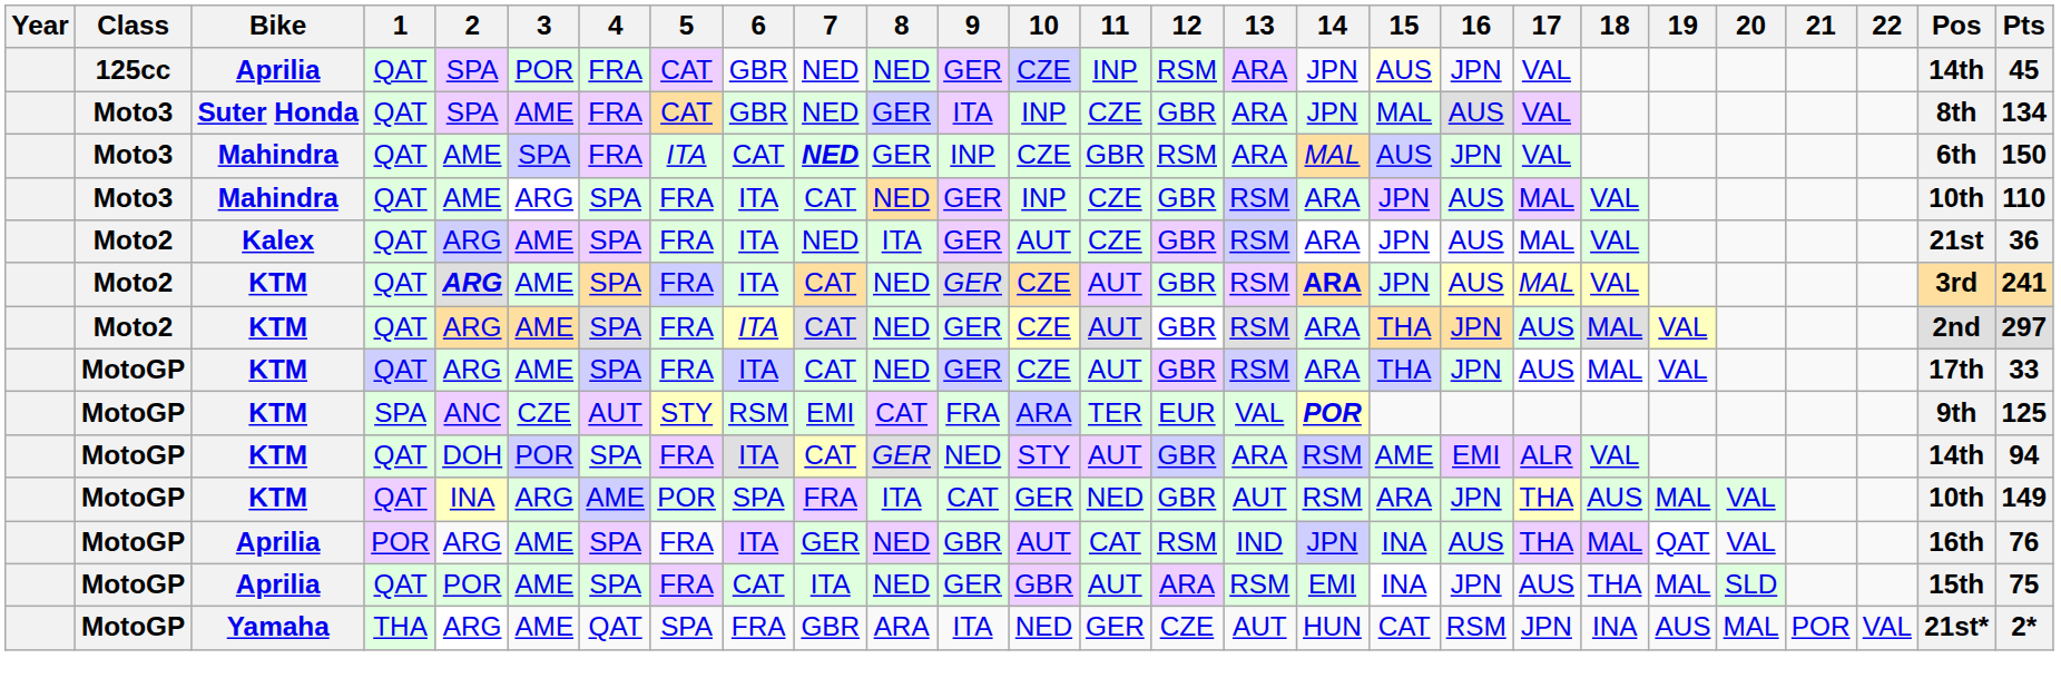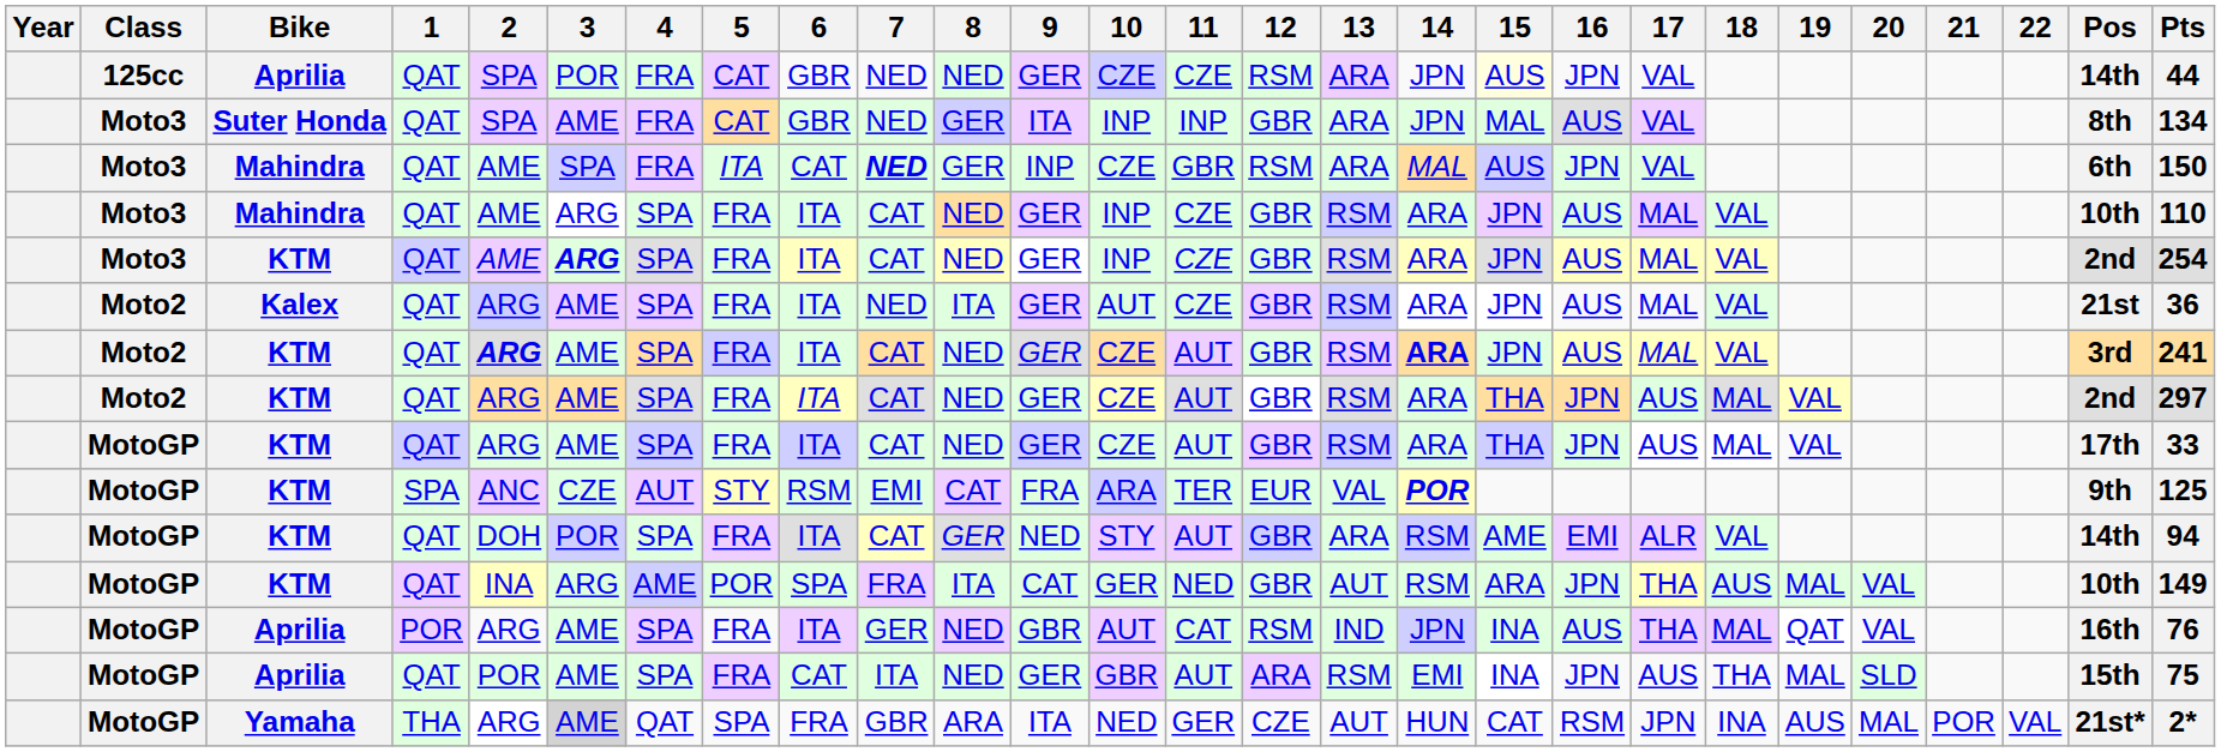 <table class="wikitable" style="text-align:center;">
 <tr>
 <th>Year</th>
 <th>Class</th>
 <th>Bike</th>
 <th>1</th>
 <th>2</th>
 <th>3</th>
 <th>4</th>
 <th>5</th>
 <th>6</th>
 <th>7</th>
 <th>8</th>
 <th>9</th>
 <th>10</th>
 <th>11</th>
 <th>12</th>
 <th>13</th>
 <th>14</th>
 <th>15</th>
 <th>16</th>
 <th>17</th>
 <th>18</th>
 <th>19</th>
 <th>20</th>
 <th>21</th>
 <th>22</th>
 <th>Pos</th>
 <th>Pts</th>
 </tr>
 <tr>
 <th></th>
 <th>125cc</th>
 <th><a href='#'>Aprilia</a></th>
 <td style="background:#DFFFDF;"><a href='#'>QAT</a><br></td>
 <td style="background:#EFCFFF;"><a href='#'>SPA</a><br></td>
 <td style="background:#DFFFDF;"><a href='#'>POR</a><br></td>
 <td style="background:#DFFFDF;"><a href='#'>FRA</a><br></td>
 <td style="background:#EFCFFF;"><a href='#'>CAT</a><br></td>
 <td><a href='#'>GBR</a></td>
 <td><a href='#'>NED</a></td>
 <td style="background:#dfffdf;"><a href='#'>NED</a><br></td>
 <td style="background:#EFCFFF;"><a href='#'>GER</a><br></td>
 <td style="background:#CFCFFF;"><a href='#'>CZE</a><br></td>
-<td style="background:#DFFFDF;"><a href='#'>INP</a><br></td>
+<td style="background:#DFFFDF;"><a href='#'>CZE</a><br></td>
 <td style="background:#DFFFDF;"><a href='#'>RSM</a><br></td>
 <td style="background:#EFCFFF;"><a href='#'>ARA</a><br></td>
 <td><a href='#'>JPN</a></td>
 <td style="background: lightyellow;"><a href='#'>AUS</a></td>
 <td><a href='#'>JPN</a></td>
 <td><a href='#'>VAL</a></td>
 <td></td>
 <td></td>
 <td></td>
 <td></td>
 <td></td>
 <th>14th</th>
-<th>45</th>
+<th>44</th>
 </tr>
 <tr>
 <th></th>
 <th>Moto3</th>
 <th><a href='#'>Suter</a> <a href='#'>Honda</a></th>
 <td style="background:#DFFFDF;"><a href='#'>QAT</a><br></td>
 <td style="background:#EFCFFF;"><a href='#'>SPA</a><br></td>
 <td style="background:#efcfff;"><a href='#'>AME</a><br></td>
 <td style="background:#EFCFFF;"><a href='#'>FRA</a><br></td>
 <td style="background:#FFDF9F;"><a href='#'>CAT</a><br></td>
 <td style="background:#DFFFDF;"><a href='#'>GBR</a><br></td>
 <td style="background:#DFFFDF;"><a href='#'>NED</a><br></td>
 <td style="background:#CFCFFF;"><a href='#'>GER</a><br></td>
 <td style="background:#EFCFFF;"><a href='#'>ITA</a><br></td>
 <td style="background:#DFFFDF;"><a href='#'>INP</a><br></td>
-<td style="background:#DFFFDF;"><a href='#'>CZE</a><br></td>
+<td style="background:#DFFFDF;"><a href='#'>INP</a><br></td>
 <td style="background:#dfffdf;"><a href='#'>GBR</a><br></td>
 <td style="background:#DFFFDF;"><a href='#'>ARA</a><br></td>
 <td style="background:#DFFFDF;"><a href='#'>JPN</a><br></td>
 <td style="background:#DFFFDF;"><a href='#'>MAL</a><br></td>
 <td style="background:#DFDFDF;"><a href='#'>AUS</a><br></td>
 <td style="background:#EFCFFF;"><a href='#'>VAL</a><br></td>
 <td></td>
 <td></td>
 <td></td>
 <td></td>
 <td></td>
 <th>8th</th>
 <th>134</th>
 </tr>
 <tr>
 <th></th>
 <th>Moto3</th>
 <th><a href='#'>Mahindra</a></th>
 <td style="background:#dfffdf;"><a href='#'>QAT</a><br></td>
 <td style="background:#dfffdf;"><a href='#'>AME</a><br></td>
 <td style="background:#CFCFFF;"><a href='#'>SPA</a><br></td>
 <td style="background:#EFCFFF;"><a href='#'>FRA</a><br></td>
 <td style="background:#dfffdf;"><em><a href='#'>ITA</a></em><br></td>
 <td style="background:#dfffdf;"><a href='#'>CAT</a><br></td>
 <td style="background:#dfffdf;"><strong><em><a href='#'>NED</a></em></strong><br></td>
 <td style="background:#dfffdf;"><a href='#'>GER</a><br></td>
 <td style="background:#dfffdf;"><a href='#'>INP</a><br></td>
 <td style="background:#dfffdf;"><a href='#'>CZE</a><br></td>
 <td style="background:#dfffdf;"><a href='#'>GBR</a><br></td>
 <td style="background:#dfffdf;"><a href='#'>RSM</a><br></td>
 <td style="background:#dfffdf;"><a href='#'>ARA</a><br></td>
 <td style="background:#ffdf9f;"><em><a href='#'>MAL</a></em><br></td>
 <td style="background:#CFCFFF;"><a href='#'>AUS</a><br></td>
 <td style="background:#dfffdf;"><a href='#'>JPN</a><br></td>
 <td style="background:#dfffdf;"><a href='#'>VAL</a><br></td>
 <td></td>
 <td></td>
 <td></td>
 <td></td>
 <td></td>
 <th>6th</th>
 <th>150</th>
 </tr>
 <tr>
 <th></th>
 <th>Moto3</th>
 <th><a href='#'>Mahindra</a></th>
 <td style="background:#dfffdf;"><a href='#'>QAT</a><br></td>
 <td style="background:#dfffdf;"><a href='#'>AME</a><br></td>
 <td style="background:#ffffff;"><a href='#'>ARG</a><br></td>
 <td style="background:#dfffdf;"><a href='#'>SPA</a><br></td>
 <td style="background:#dfffdf;"><a href='#'>FRA</a><br></td>
 <td style="background:#dfffdf;"><a href='#'>ITA</a><br></td>
 <td style="background:#dfffdf;"><a href='#'>CAT</a><br></td>
 <td style="background:#ffdf9f;"><a href='#'>NED</a><br></td>
 <td style="background:#efcfff;"><a href='#'>GER</a><br></td>
 <td style="background:#dfffdf;"><a href='#'>INP</a><br></td>
 <td style="background:#dfffdf;"><a href='#'>CZE</a><br></td>
 <td style="background:#dfffdf;"><a href='#'>GBR</a><br></td>
 <td style="background:#cfcfff;"><a href='#'>RSM</a><br></td>
 <td style="background:#dfffdf;"><a href='#'>ARA</a><br></td>
 <td style="background:#efcfff;"><a href='#'>JPN</a><br></td>
 <td style="background:#dfffdf;"><a href='#'>AUS</a><br></td>
 <td style="background:#efcfff;"><a href='#'>MAL</a><br></td>
 <td style="background:#dfffdf;"><a href='#'>VAL</a><br></td>
 <td></td>
 <td></td>
 <td></td>
 <td></td>
 <th>10th</th>
 <th>110</th>
+</tr>
+<tr>
+<th></th>
+<th>Moto3</th>
+<th><a href='#'>KTM</a></th>
+<td style="background:#cfcfff;"><a href='#'>QAT</a><br></td>
+<td style="background:#efcfff;"><em><a href='#'>AME</a></em><br></td>
+<td style="background:#dfffdf;"><strong><em><a href='#'>ARG</a></em></strong><br></td>
+<td style="background:#dfdfdf;"><a href='#'>SPA</a><br></td>
+<td style="background:#dfffdf;"><a href='#'>FRA</a><br></td>
+<td style="background:#ffffbf;"><a href='#'>ITA</a><br></td>
+<td style="background:#dfffdf;"><a href='#'>CAT</a><br></td>
+<td style="background:#ffffbf;"><a href='#'>NED</a><br></td>
+<td style="background:#ffffff;"><a href='#'>GER</a><br></td>
+<td style="background:#dfffdf;"><a href='#'>INP</a><br></td>
+<td style="background:#dfffdf;"><em><a href='#'>CZE</a></em><br></td>
+<td style="background:#dfffdf;"><a href='#'>GBR</a><br></td>
+<td style="background:#dfdfdf;"><a href='#'>RSM</a><br></td>
+<td style="background:#ffffbf;"><a href='#'>ARA</a><br></td>
+<td style="background:#dfdfdf;"><a href='#'>JPN</a><br></td>
+<td style="background:#ffffbf;"><a href='#'>AUS</a><br></td>
+<td style="background:#ffffbf;"><a href='#'>MAL</a><br></td>
+<td style="background:#ffffbf;"><a href='#'>VAL</a><br></td>
+<td></td>
+<td></td>
+<td></td>
+<td></td>
+<th style="background:#dfdfdf;">2nd</th>
+<th style="background:#dfdfdf;">254</th>
 </tr>
 <tr>
 <th></th>
 <th>Moto2</th>
 <th><a href='#'>Kalex</a></th>
 <td style="background:#dfffdf;"><a href='#'>QAT</a><br></td>
 <td style="background:#cfcfff;"><a href='#'>ARG</a><br></td>
 <td style="background:#efcfff;"><a href='#'>AME</a><br></td>
 <td style="background:#efcfff;"><a href='#'>SPA</a><br></td>
 <td style="background:#dfffdf;"><a href='#'>FRA</a><br></td>
 <td style="background:#dfffdf;"><a href='#'>ITA</a><br></td>
 <td style="background:#DFFFDF;"><a href='#'>NED</a><br></td>
 <td style="background:#DFFFDF;"><a href='#'>ITA</a><br></td>
 <td style="background:#efcfff;"><a href='#'>GER</a><br></td>
 <td style="background:#dfffdf;"><a href='#'>AUT</a><br></td>
 <td style="background:#dfffdf;"><a href='#'>CZE</a><br></td>
 <td style="background:#efcfff;"><a href='#'>GBR</a><br></td>
 <td style="background:#cfcfff;"><a href='#'>RSM</a><br></td>
 <td style="background:#ffffff;"><a href='#'>ARA</a><br></td>
 <td style="background:#ffffff;"><a href='#'>JPN</a><br></td>
 <td><a href='#'>AUS</a></td>
 <td><a href='#'>MAL</a></td>
 <td style="background:#dfffdf;"><a href='#'>VAL</a><br></td>
 <td></td>
 <td></td>
 <td></td>
 <td></td>
 <th>21st</th>
 <th>36</th>
 </tr>
 <tr>
 <th></th>
 <th>Moto2</th>
 <th><a href='#'>KTM</a></th>
 <td style="background:#dfffdf;"><a href='#'>QAT</a><br></td>
 <td style="background:#dfdfdf;"><strong><em><a href='#'>ARG</a></em></strong><br></td>
 <td style="background:#dfffdf;"><a href='#'>AME</a><br></td>
 <td style="background:#ffdf9f;"><a href='#'>SPA</a><br></td>
 <td style="background:#cfcfff;"><a href='#'>FRA</a><br></td>
 <td style="background:#dfffdf;"><a href='#'>ITA</a><br></td>
 <td style="background:#ffdf9f;"><a href='#'>CAT</a><br></td>
 <td style="background:#dfffdf;"><a href='#'>NED</a><br></td>
 <td style="background:#dfdfdf;"><em><a href='#'>GER</a></em><br></td>
 <td style="background:#ffdf9f;"><a href='#'>CZE</a><br></td>
 <td style="background:#efcfff;"><a href='#'>AUT</a><br></td>
 <td style="background:#dfffdf;"><a href='#'>GBR</a><br></td>
 <td style="background:#efcfff;"><a href='#'>RSM</a><br></td>
 <td style="background:#ffdf9f;"><strong><a href='#'>ARA</a></strong><br></td>
 <td style="background:#dfffdf;"><a href='#'>JPN</a><br></td>
 <td style="background:#ffffbf;"><a href='#'>AUS</a><br></td>
 <td style="background:#ffffbf;"><em><a href='#'>MAL</a></em><br></td>
 <td style="background:#ffffbf;"><a href='#'>VAL</a><br></td>
 <td></td>
 <td></td>
 <td></td>
 <td></td>
 <th style="background:#ffdf9f">3rd</th>
 <th style="background:#ffdf9f">241</th>
 </tr>
 <tr>
 <th></th>
 <th>Moto2</th>
 <th><a href='#'>KTM</a></th>
 <td style="background:#DFFFDF;"><a href='#'>QAT</a><br></td>
 <td style="background:#FFDF9F;"><a href='#'>ARG</a><br></td>
 <td style="background:#FFDF9F;"><a href='#'>AME</a><br></td>
 <td style="background:#DFDFDF;"><a href='#'>SPA</a><br></td>
 <td style="background:#DFFFDF;"><a href='#'>FRA</a><br></td>
 <td style="background:#FFFFBF;"><em><a href='#'>ITA</a></em><br></td>
 <td style="background:#DFDFDF;"><a href='#'>CAT</a><br></td>
 <td style="background:#DFFFDF;"><a href='#'>NED</a><br></td>
 <td style="background:#DFFFDF;"><a href='#'>GER</a><br></td>
 <td style="background:#ffffbf;"><a href='#'>CZE</a><br></td>
 <td style="background:#DFDFDF;"><a href='#'>AUT</a><br></td>
 <td style="background:#FFFFFF;"><a href='#'>GBR</a><br></td>
 <td style="background:#DFDFDF;"><a href='#'>RSM</a><br></td>
 <td style="background:#DFFFDF;"><a href='#'>ARA</a><br></td>
 <td style="background:#FFDF9F;"><a href='#'>THA</a><br></td>
 <td style="background:#FFDF9F;"><a href='#'>JPN</a><br></td>
 <td style="background:#DFFFDF;"><a href='#'>AUS</a><br></td>
 <td style="background:#DFDFDF;"><a href='#'>MAL</a><br></td>
 <td style="background:#FFFFBF;"><a href='#'>VAL</a><br></td>
 <td></td>
 <td></td>
 <td></td>
 <th style="background:#DFDFDF;">2nd</th>
 <th style="background:#DFDFDF;">297</th>
 </tr>
 <tr>
 <th></th>
 <th>MotoGP</th>
 <th><a href='#'>KTM</a></th>
 <td style="background:#cfcfff;"><a href='#'>QAT</a><br></td>
 <td style="background:#dfffdf;"><a href='#'>ARG</a><br></td>
 <td style="background:#dfffdf;"><a href='#'>AME</a><br></td>
 <td style="background:#cfcfff;"><a href='#'>SPA</a><br></td>
 <td style="background:#dfffdf;"><a href='#'>FRA</a><br></td>
 <td style="background:#cfcfff;"><a href='#'>ITA</a><br></td>
 <td style="background:#dfffdf;"><a href='#'>CAT</a><br></td>
 <td style="background:#dfffdf;"><a href='#'>NED</a><br></td>
 <td style="background:#cfcfff;"><a href='#'>GER</a><br></td>
 <td style="background:#dfffdf;"><a href='#'>CZE</a><br></td>
 <td style="background:#dfffdf;"><a href='#'>AUT</a><br></td>
 <td style="background:#efcfff;"><a href='#'>GBR</a><br></td>
 <td style="background:#cfcfff;"><a href='#'>RSM</a><br></td>
 <td style="background:#dfffdf;"><a href='#'>ARA</a><br></td>
 <td style="background:#cfcfff;"><a href='#'>THA</a><br></td>
 <td style="background:#dfffdf;"><a href='#'>JPN</a><br></td>
 <td style="background:#ffffff;"><a href='#'>AUS</a><br></td>
 <td style="background:#ffffff;"><a href='#'>MAL</a><br></td>
 <td><a href='#'>VAL</a></td>
 <td></td>
 <td></td>
 <td></td>
 <th>17th</th>
 <th>33</th>
 </tr>
 <tr>
 <th></th>
 <th>MotoGP</th>
 <th><a href='#'>KTM</a></th>
 <td style="background:#dfffdf;"><a href='#'>SPA</a><br></td>
 <td style="background:#efcfff;"><a href='#'>ANC</a><br></td>
 <td style="background:#dfffdf;"><a href='#'>CZE</a><br></td>
 <td style="background:#efcfff;"><a href='#'>AUT</a><br></td>
 <td style="background:#ffffbf;"><a href='#'>STY</a><br></td>
 <td style="background:#dfffdf;"><a href='#'>RSM</a><br></td>
 <td style="background:#dfffdf;"><a href='#'>EMI</a><br></td>
 <td style="background:#efcfff;"><a href='#'>CAT</a><br></td>
 <td style="background:#dfffdf;"><a href='#'>FRA</a><br></td>
 <td style="background:#cfcfff;"><a href='#'>ARA</a><br></td>
 <td style="background:#dfffdf;"><a href='#'>TER</a><br></td>
 <td style="background:#dfffdf;"><a href='#'>EUR</a><br></td>
 <td style="background:#dfffdf;"><a href='#'>VAL</a><br></td>
 <td style="background:#ffffbf;"><strong><em><a href='#'>POR</a></em></strong><br></td>
 <td></td>
 <td></td>
 <td></td>
 <td></td>
 <td></td>
 <td></td>
 <td></td>
 <td></td>
 <th>9th</th>
 <th>125</th>
 </tr>
 <tr>
 <th></th>
 <th>MotoGP</th>
 <th><a href='#'>KTM</a></th>
 <td style="background:#dfffdf;"><a href='#'>QAT</a><br></td>
 <td style="background:#dfffdf;"><a href='#'>DOH</a><br></td>
 <td style="background:#cfcfff;"><a href='#'>POR</a><br></td>
 <td style="background:#dfffdf;"><a href='#'>SPA</a><br></td>
 <td style="background:#efcfff;"><a href='#'>FRA</a><br></td>
 <td style="background:#dfdfdf;"><a href='#'>ITA</a><br></td>
 <td style="background:#ffffbf;"><a href='#'>CAT</a><br></td>
 <td style="background:#dfdfdf;"><em><a href='#'>GER</a></em><br></td>
 <td style="background:#dfffdf;"><a href='#'>NED</a><br></td>
 <td style="background:#efcfff;"><a href='#'>STY</a><br></td>
 <td style="background:#efcfff;"><a href='#'>AUT</a><br></td>
 <td style="background:#cfcfff;"><a href='#'>GBR</a><br></td>
 <td style="background:#dfffdf;"><a href='#'>ARA</a><br></td>
 <td style="background:#cfcfff;"><a href='#'>RSM</a><br></td>
 <td style="background:#dfffdf;"><a href='#'>AME</a><br></td>
 <td style="background:#efcfff;"><a href='#'>EMI</a><br></td>
 <td style="background:#efcfff;"><a href='#'>ALR</a><br></td>
 <td style="background:#dfffdf;"><a href='#'>VAL</a><br></td>
 <td></td>
 <td></td>
 <td></td>
 <td></td>
 <th>14th</th>
 <th>94</th>
 </tr>
 <tr>
 <th></th>
 <th>MotoGP</th>
 <th><a href='#'>KTM</a></th>
 <td style="background:#efcfff;"><a href='#'>QAT</a><br></td>
 <td style="background:#ffffbf;"><a href='#'>INA</a><br></td>
 <td style="background:#dfffdf;"><a href='#'>ARG</a><br></td>
 <td style="background:#cfcfff;"><a href='#'>AME</a><br></td>
 <td style="background:#dfffdf;"><a href='#'>POR</a><br></td>
 <td style="background:#dfffdf;"><a href='#'>SPA</a><br></td>
 <td style="background:#efcfff;"><a href='#'>FRA</a><br></td>
 <td style="background:#dfffdf;"><a href='#'>ITA</a><br></td>
 <td style="background:#dfffdf;"><a href='#'>CAT</a><br></td>
 <td style="background:#dfffdf;"><a href='#'>GER</a><br></td>
 <td style="background:#dfffdf;"><a href='#'>NED</a><br></td>
 <td style="background:#dfffdf;"><a href='#'>GBR</a><br></td>
 <td style="background:#dfffdf;"><a href='#'>AUT</a><br></td>
 <td style="background:#dfffdf;"><a href='#'>RSM</a><br></td>
 <td style="background:#dfffdf;"><a href='#'>ARA</a><br></td>
 <td style="background:#dfffdf;"><a href='#'>JPN</a><br></td>
 <td style="background:#ffffbf;"><a href='#'>THA</a><br></td>
 <td style="background:#dfffdf;"><a href='#'>AUS</a><br></td>
 <td style="background:#dfffdf;"><a href='#'>MAL</a><br></td>
 <td style="background:#dfffdf;"><a href='#'>VAL</a><br></td>
 <td></td>
 <td></td>
 <th>10th</th>
 <th>149</th>
 </tr>
 <tr>
 <th></th>
 <th>MotoGP</th>
 <th><a href='#'>Aprilia</a></th>
 <td style="background:#efcfff;"><a href='#'>POR</a><br></td>
 <td><a href='#'>ARG</a></td>
 <td style="background:#dfffdf;"><a href='#'>AME</a><br></td>
 <td style="background:#efcfff;"><a href='#'>SPA</a><br></td>
 <td><a href='#'>FRA</a></td>
 <td style="background:#efcfff;"><a href='#'>ITA</a><br></td>
 <td style="background:#dfffdf;"><a href='#'>GER</a><br></td>
 <td style="background:#efcfff;"><a href='#'>NED</a><br></td>
 <td style="background:#dfffdf;"><a href='#'>GBR</a><br></td>
 <td style="background:#efcfff;"><a href='#'>AUT</a><br></td>
 <td style="background:#dfffdf;"><a href='#'>CAT</a><br></td>
 <td style="background:#dfffdf;"><a href='#'>RSM</a><br></td>
 <td style="background:#dfffdf;"><a href='#'>IND</a><br></td>
 <td style="background:#cfcfff;"><a href='#'>JPN</a><br></td>
 <td style="background:#dfffdf;"><a href='#'>INA</a><br></td>
 <td style="background:#dfffdf;"><a href='#'>AUS</a><br></td>
 <td style="background:#efcfff;"><a href='#'>THA</a><br></td>
 <td style="background:#efcfff;"><a href='#'>MAL</a><br></td>
 <td style="background:#ffffff;"><a href='#'>QAT</a><br></td>
 <td><a href='#'>VAL</a></td>
 <td></td>
 <td></td>
 <th>16th</th>
 <th>76</th>
 </tr>
 <tr>
 <th></th>
 <th>MotoGP</th>
 <th><a href='#'>Aprilia</a></th>
 <td style="background:#dfffdf;"><a href='#'>QAT</a><br></td>
 <td style="background:#dfffdf;"><a href='#'>POR</a><br></td>
 <td style="background:#dfffdf;"><a href='#'>AME</a><br></td>
 <td style="background:#dfffdf;"><a href='#'>SPA</a><br></td>
 <td style="background:#efcfff;"><a href='#'>FRA</a><br></td>
 <td style="background:#dfffdf;"><a href='#'>CAT</a><br></td>
 <td style="background:#dfffdf;"><a href='#'>ITA</a><br></td>
 <td style="background:#dfffdf;"><a href='#'>NED</a><br></td>
 <td style="background:#dfffdf;"><a href='#'>GER</a><br></td>
 <td style="background:#efcfff;"><a href='#'>GBR</a><br></td>
 <td style="background:#dfffdf;"><a href='#'>AUT</a><br></td>
 <td style="background:#efcfff;"><a href='#'>ARA</a><br></td>
 <td style="background:#dfffdf;"><a href='#'>RSM</a><br></td>
 <td style="background:#dfffdf;"><a href='#'>EMI</a><br></td>
 <td style="background:#ffffff;"><a href='#'>INA</a><br></td>
 <td><a href='#'>JPN</a></td>
 <td><a href='#'>AUS</a></td>
 <td><a href='#'>THA</a></td>
 <td><a href='#'>MAL</a></td>
 <td style="background:#DFFFDF;"><a href='#'>SLD</a><br></td>
 <td></td>
 <td></td>
 <th>15th</th>
 <th>75</th>
 </tr>
 <tr>
 <th></th>
 <th>MotoGP</th>
 <th><a href='#'>Yamaha</a></th>
 <td style="background:#DFFFDF;"><a href='#'>THA</a><br></td>
 <td style="background:#FFFFFF;"><a href='#'>ARG</a><br></td>
-<td><a href='#'>AME</a></td>
+<td style="background: lightgrey;"><a href='#'>AME</a></td>
 <td style="background:#;"><a href='#'>QAT</a><br></td>
 <td style="background:#;"><a href='#'>SPA</a><br></td>
 <td style="background:#;"><a href='#'>FRA</a><br></td>
 <td style="background:#;"><a href='#'>GBR</a><br></td>
 <td style="background:#;"><a href='#'>ARA</a><br></td>
 <td style="background:#;"><a href='#'>ITA</a><br></td>
 <td style="background:#;"><a href='#'>NED</a><br></td>
 <td style="background:#;"><a href='#'>GER</a><br></td>
 <td style="background:#;"><a href='#'>CZE</a><br></td>
 <td style="background:#;"><a href='#'>AUT</a><br></td>
 <td style="background:#;"><a href='#'>HUN</a><br></td>
 <td style="background:#;"><a href='#'>CAT</a><br></td>
 <td style="background:#;"><a href='#'>RSM</a><br></td>
 <td style="background:#;"><a href='#'>JPN</a><br></td>
 <td style="background:#;"><a href='#'>INA</a><br></td>
 <td style="background:#;"><a href='#'>AUS</a><br></td>
 <td style="background:#;"><a href='#'>MAL</a><br></td>
 <td style="background:#;"><a href='#'>POR</a><br></td>
 <td style="background:#;"><a href='#'>VAL</a><br></td>
 <th>21st*</th>
 <th>2*</th>
 </tr>
 </table>
